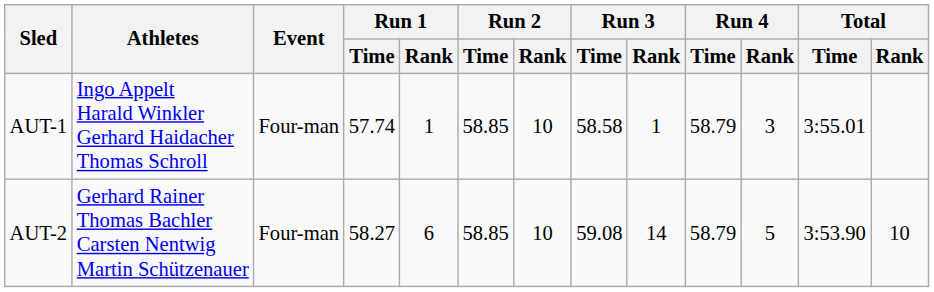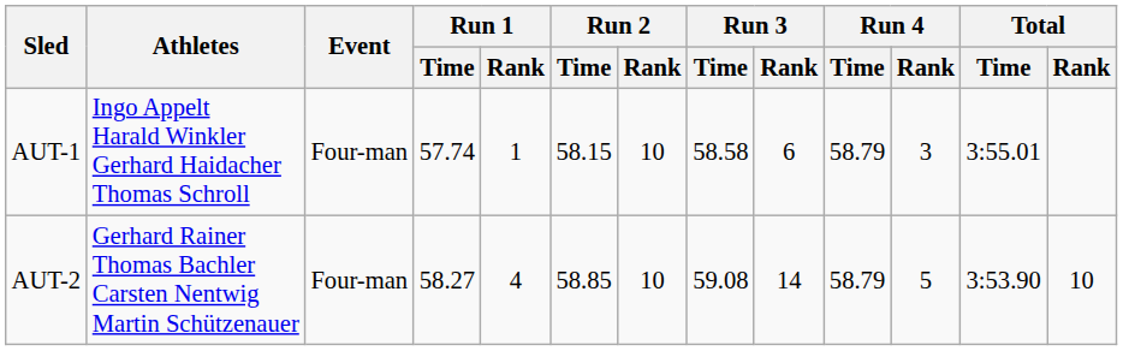 <table class="wikitable"  border="1" style="font-size:90%">
 <tr>
 <th rowspan="2">Sled</th>
 <th rowspan="2">Athletes</th>
 <th rowspan="2">Event</th>
 <th colspan="2">Run 1</th>
 <th colspan="2">Run 2</th>
 <th colspan="2">Run 3</th>
 <th colspan="2">Run 4</th>
 <th colspan="2">Total</th>
 </tr>
 <tr>
 <th>Time</th>
 <th>Rank</th>
 <th>Time</th>
 <th>Rank</th>
 <th>Time</th>
 <th>Rank</th>
 <th>Time</th>
 <th>Rank</th>
 <th>Time</th>
 <th>Rank</th>
 </tr>
 <tr>
 <td align="center">AUT-1</td>
 <td><a href='#'>Ingo Appelt</a><br><a href='#'>Harald Winkler</a><br><a href='#'>Gerhard Haidacher</a><br><a href='#'>Thomas Schroll</a></td>
 <td>Four-man</td>
 <td align="center">57.74</td>
 <td align="center">1</td>
-<td align="center">58.85</td>
+<td align="center">58.15</td>
 <td align="center">10</td>
 <td align="center">58.58</td>
-<td align="center">1</td>
+<td align="center">6</td>
 <td align="center">58.79</td>
 <td align="center">3</td>
 <td align="center">3:55.01</td>
 <td align="center"></td>
 </tr>
 <tr>
 <td align="center">AUT-2</td>
 <td><a href='#'>Gerhard Rainer</a><br><a href='#'>Thomas Bachler</a><br><a href='#'>Carsten Nentwig</a><br><a href='#'>Martin Schützenauer</a></td>
 <td>Four-man</td>
 <td align="center">58.27</td>
-<td align="center">6</td>
+<td align="center">4</td>
 <td align="center">58.85</td>
 <td align="center">10</td>
 <td align="center">59.08</td>
 <td align="center">14</td>
 <td align="center">58.79</td>
 <td align="center">5</td>
 <td align="center">3:53.90</td>
 <td align="center">10</td>
 </tr>
 </table>
